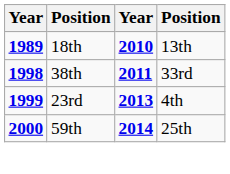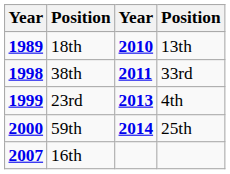 <table class="wikitable" style="width: 10em;">
 <tr align="center">
 <th>Year</th>
 <th>Position</th>
 <th>Year</th>
 <th>Position</th>
 </tr>
 <tr>
 <td><strong><a href='#'>1989</a></strong></td>
 <td>18th</td>
 <td><strong><a href='#'>2010</a></strong></td>
 <td>13th</td>
 </tr>
 <tr>
 <td><strong><a href='#'>1998</a></strong></td>
 <td>38th</td>
 <td><strong><a href='#'>2011</a></strong></td>
 <td>33rd</td>
 </tr>
 <tr>
 <td><strong><a href='#'>1999</a></strong></td>
 <td>23rd</td>
 <td><strong><a href='#'>2013</a></strong></td>
 <td>4th</td>
 </tr>
 <tr>
 <td><strong><a href='#'>2000</a></strong></td>
 <td>59th</td>
 <td><strong><a href='#'>2014</a></strong></td>
 <td>25th</td>
 </tr>
+<tr>
+<td><strong><a href='#'>2007</a></strong></td>
+<td>16th</td>
+<td></td>
+<td></td>
+</tr>
 </table>
